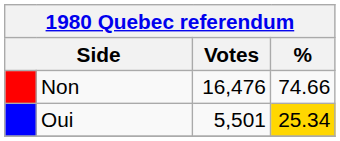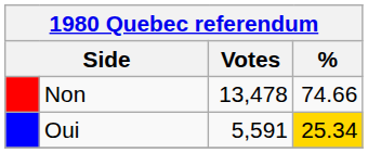 <table class="wikitable" style="font-size: 95%; clear:both">
 <tr style="background-color:#E9E9E9">
 <th colspan=4><a href='#'>1980 Quebec referendum</a></th>
 </tr>
 <tr style="background-color:#E9E9E9">
 <th colspan=2 style="width: 130px">Side</th>
 <th style="width: 50px">Votes</th>
 <th style="width: 40px">%</th>
 </tr>
 <tr>
 <td bgcolor="red"></td>
 <td>Non</td>
-<td align="right">16,476</td>
+<td align="right">13,478</td>
 <td align="right">74.66</td>
 </tr>
 <tr>
 <td bgcolor="blue"></td>
 <td>Oui</td>
-<td align="right">5,501</td>
+<td align="right">5,591</td>
 <td align="right" style="background: gold;">25.34</td>
 </tr>
 <tr>
 </tr>
 </table>
